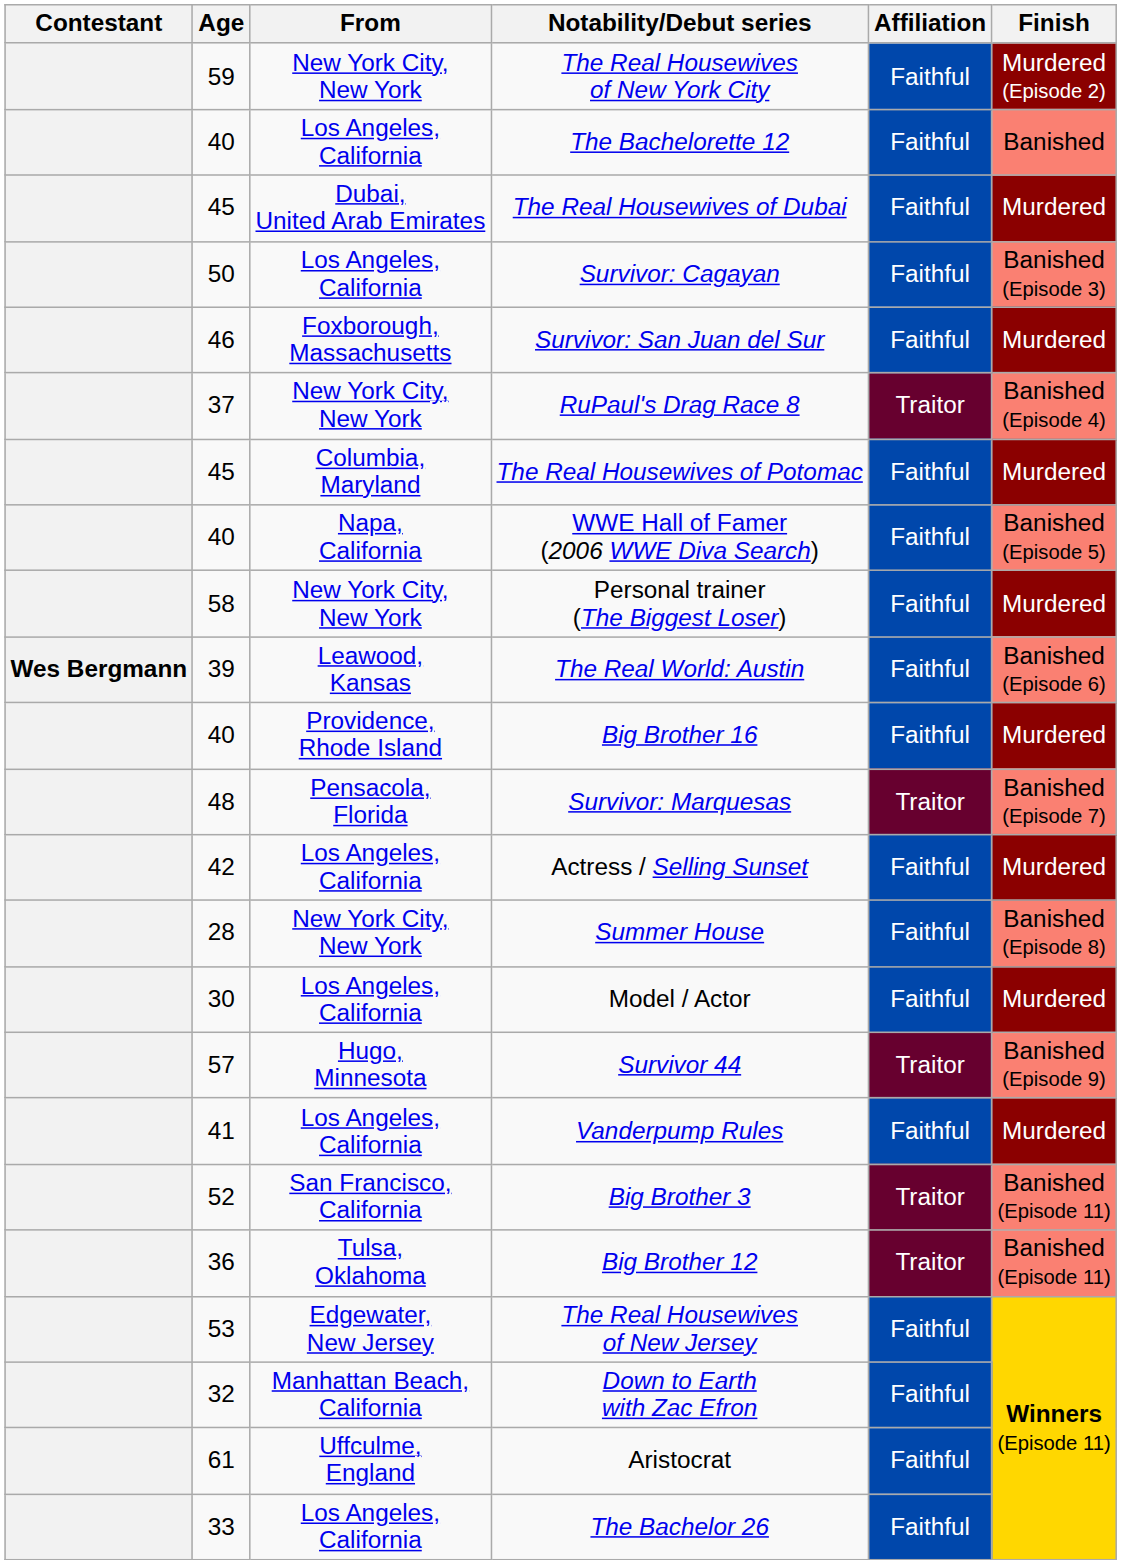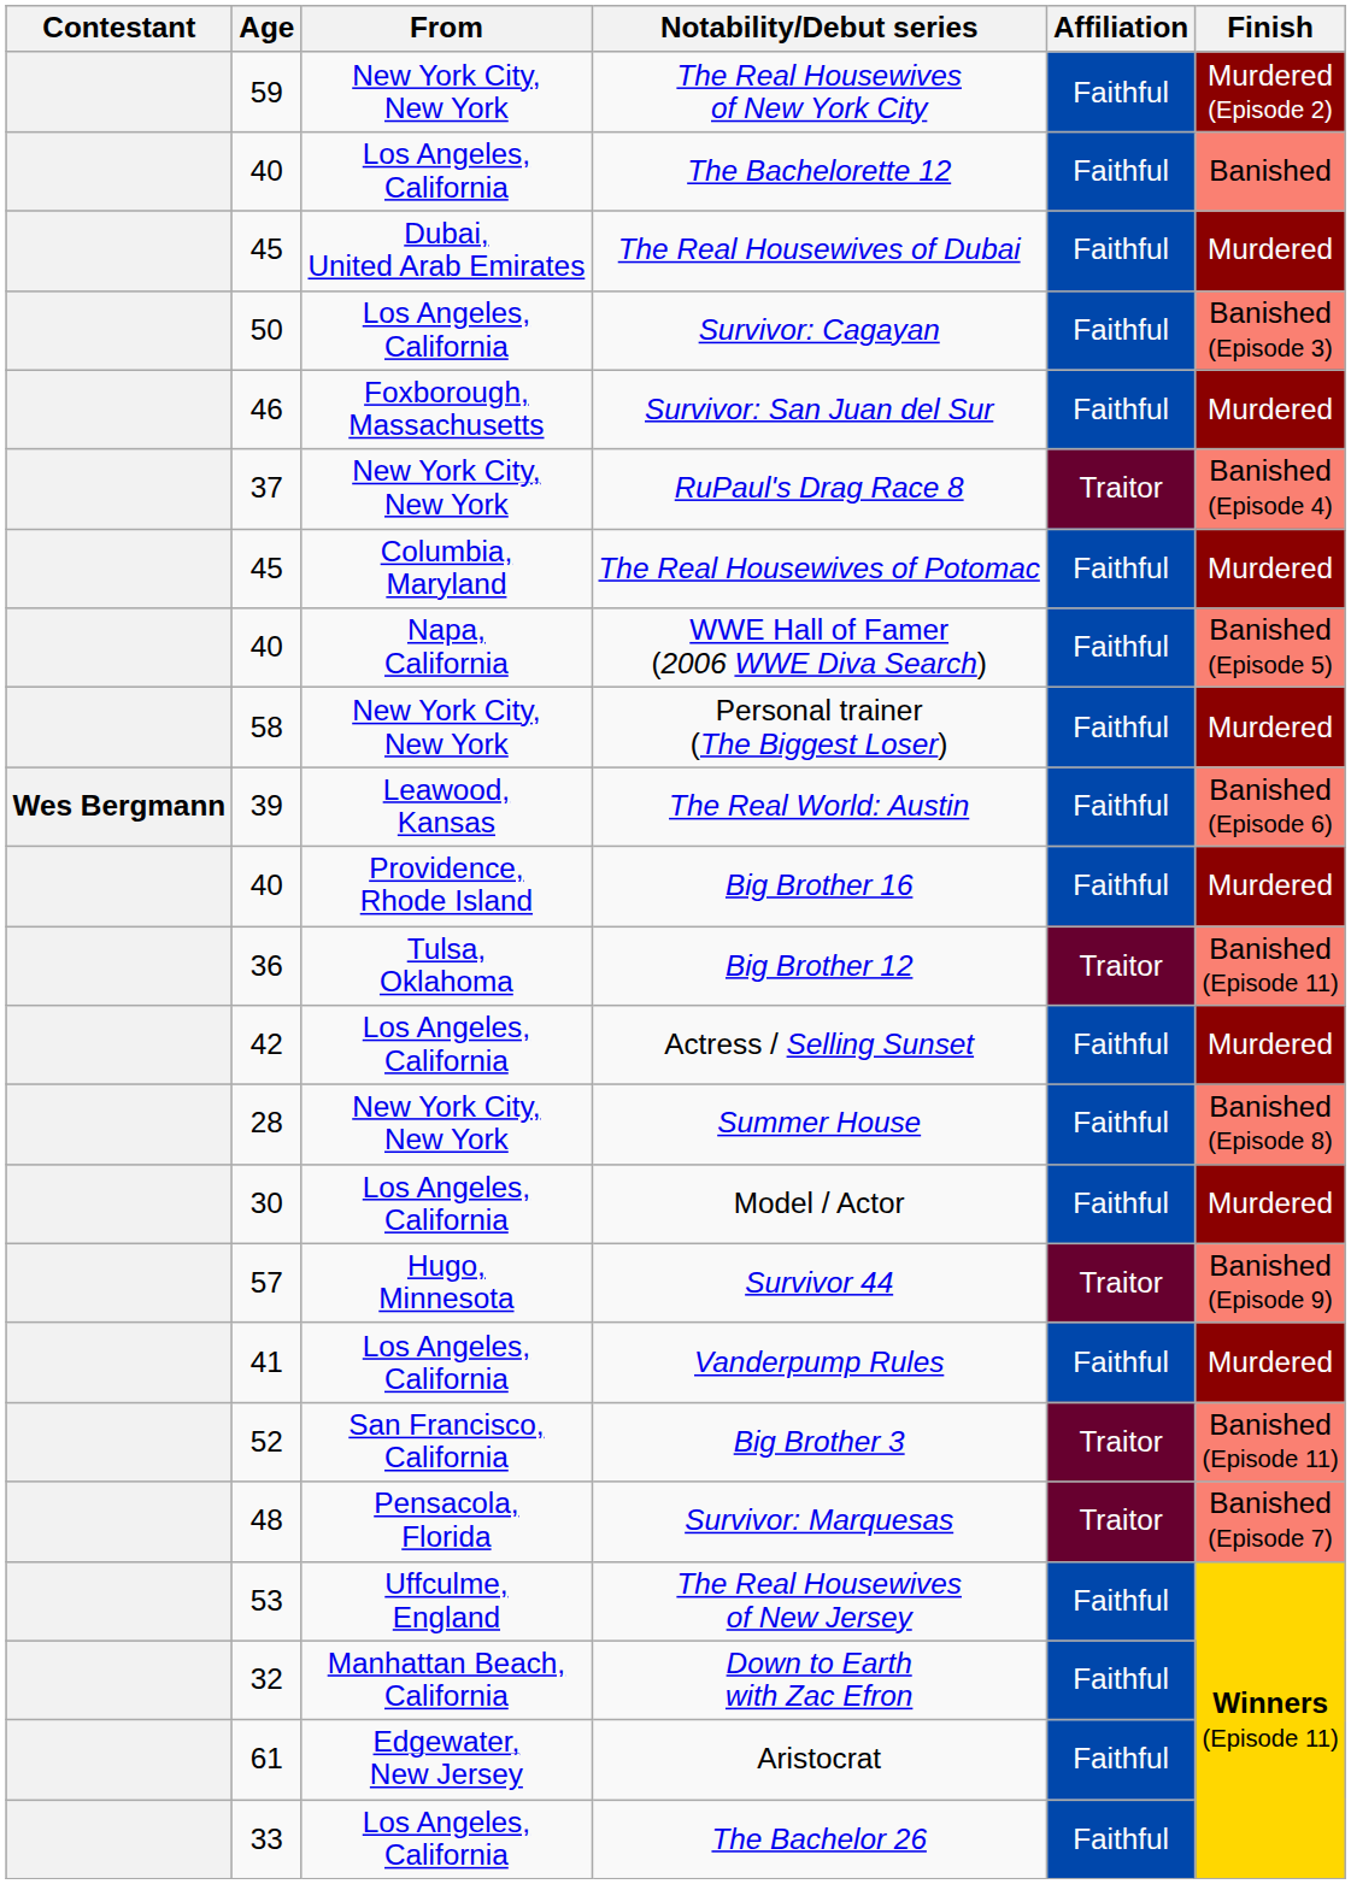 <table class="wikitable sortable" style="margin:auto; text-align:center;" >
 <tr>
 <th scope="col">Contestant</th>
 <th scope="col">Age</th>
 <th scope="col" class="unsortable">From </th>
 <th scope="col" class="unsortable">Notability/Debut series</th>
 <th scope="col" class="unsortable">Affiliation</th>
 <th scope="col" class="unsortable">Finish</th>
 </tr>
 <tr>
 <th scope="row" style="text-align:left"></th>
 <td>59</td>
 <td><a href='#'>New York City,<br>New York</a></td>
 <td><em><a href='#'>The Real Housewives<br>of New York City</a></em></td>
 <td bgcolor="#0047AB" style="color:#FFFFFF;">Faithful</td>
 <td style ="background:darkred; color:white;">Murdered<br><small>(Episode 2)</small></td>
 </tr>
 <tr>
 <th scope="row" style="text-align:left"></th>
 <td>40</td>
 <td><a href='#'>Los Angeles,<br>California</a></td>
 <td><em><a href='#'>The Bachelorette 12</a></em></td>
 <td bgcolor="#0047AB" style="color:#FFFFFF;">Faithful</td>
 <td style="background:salmon;">Banished<br></td>
 </tr>
 <tr>
 <th scope="row" style="text-align:left"></th>
 <td>45</td>
 <td><a href='#'>Dubai,<br>United Arab Emirates</a></td>
 <td><em><a href='#'>The Real Housewives of Dubai</a></em></td>
 <td bgcolor="#0047AB" style="color:#FFFFFF;">Faithful</td>
 <td style ="background:darkred; color:white;">Murdered<br></td>
 </tr>
 <tr>
 <th scope="row" style="text-align:left"></th>
 <td>50</td>
 <td><a href='#'>Los Angeles,<br>California</a></td>
 <td><em><a href='#'>Survivor: Cagayan</a></em></td>
 <td bgcolor="#0047AB" style="color:#FFFFFF;">Faithful</td>
 <td style="background:salmon;">Banished<br><small>(Episode 3)</small></td>
 </tr>
 <tr>
 <th scope="row" style="text-align:left"></th>
 <td>46</td>
 <td><a href='#'>Foxborough,<br>Massachusetts</a></td>
 <td><em><a href='#'>Survivor: San Juan del Sur</a></em></td>
 <td bgcolor="#0047AB" style="color:#FFFFFF;">Faithful</td>
 <td style ="background:darkred; color:white;">Murdered<br></td>
 </tr>
 <tr>
 <th scope="row" style="text-align:left"></th>
 <td>37</td>
 <td><a href='#'>New York City,<br>New York</a></td>
 <td><em><a href='#'>RuPaul's Drag Race 8</a></em></td>
 <td bgcolor="#67002f" align="center" span style="color:#FFFFFF;">Traitor</td>
 <td style="background:salmon;">Banished<br><small>(Episode 4)</small></td>
 </tr>
 <tr>
 <th scope="row" style="text-align:left"></th>
 <td>45</td>
 <td><a href='#'>Columbia,<br>Maryland</a></td>
 <td><em><a href='#'>The Real Housewives of Potomac</a></em></td>
 <td bgcolor="#0047AB" style="color:#FFFFFF;">Faithful</td>
 <td style ="background:darkred; color:white;">Murdered<br></td>
 </tr>
 <tr>
 <th scope="row" style="text-align:left"></th>
 <td>40</td>
 <td><a href='#'>Napa,<br>California</a></td>
 <td><a href='#'>WWE Hall of Famer</a> <br>(<em>2006 <a href='#'>WWE Diva Search</a></em>)</td>
 <td bgcolor="#0047AB" style="color:#FFFFFF;">Faithful</td>
 <td style="background:salmon;">Banished<br><small>(Episode 5)</small></td>
 </tr>
 <tr>
 <th scope="row" style="text-align:left"></th>
 <td>58</td>
 <td><a href='#'>New York City,<br>New York</a></td>
 <td>Personal trainer<br>(<em><a href='#'>The Biggest Loser</a></em>)</td>
 <td bgcolor="#0047AB" style="color:#FFFFFF;">Faithful</td>
 <td style ="background:darkred; color:white;">Murdered<br></td>
 </tr>
 <tr>
 <th scope="row" style="text-align:left">Wes Bergmann</th>
 <td>39</td>
 <td><a href='#'>Leawood,<br>Kansas</a></td>
 <td><em><a href='#'>The Real World: Austin</a></em></td>
 <td bgcolor="#0047AB" style="color:#FFFFFF;">Faithful</td>
 <td style="background:salmon;">Banished<br><small>(Episode 6)</small></td>
 </tr>
 <tr>
 <th scope="row" style="text-align:left"></th>
 <td>40</td>
 <td><a href='#'>Providence,<br>Rhode Island</a></td>
 <td><em><a href='#'>Big Brother 16</a></em></td>
 <td bgcolor="#0047AB" style="color:#FFFFFF;">Faithful</td>
 <td style ="background:darkred; color:white;">Murdered<br></td>
 </tr>
 <tr>
 <th scope="row" style="text-align:left"></th>
-<td>48</td>
-<td><a href='#'>Pensacola,<br>Florida</a></td>
-<td><em><a href='#'>Survivor: Marquesas</a></em></td>
+<td>36</td>
+<td><a href='#'>Tulsa,<br>Oklahoma</a></td>
+<td><em><a href='#'>Big Brother 12</a></em></td>
 <td bgcolor="#67002f" align="center" span style="color:#FFFFFF;">Traitor</td>
-<td style="background:salmon;">Banished<br><small>(Episode 7)</small></td>
+<td style="background:salmon;">Banished<br><small>(Episode 11)</small></td>
 </tr>
 <tr>
 <th scope="row" style="text-align:left"></th>
 <td>42</td>
 <td><a href='#'>Los Angeles,<br>California</a></td>
 <td>Actress / <em><a href='#'>Selling Sunset</a></em></td>
 <td bgcolor="#0047AB" style="color:#FFFFFF;">Faithful</td>
 <td style ="background:darkred; color:white;">Murdered<br></td>
 </tr>
 <tr>
 <th scope="row" style="text-align:left"></th>
 <td>28</td>
 <td><a href='#'>New York City,<br>New York</a></td>
 <td><em><a href='#'>Summer House</a></em></td>
 <td bgcolor="#0047AB" style="color:#FFFFFF;">Faithful</td>
 <td style="background:salmon;">Banished<br><small>(Episode 8)</small></td>
 </tr>
 <tr>
 <th scope="row" style="text-align:left"></th>
 <td>30</td>
 <td><a href='#'>Los Angeles,<br>California</a></td>
 <td>Model / Actor</td>
 <td bgcolor="#0047AB" style="color:#FFFFFF;">Faithful</td>
 <td style ="background:darkred; color:white;">Murdered<br></td>
 </tr>
 <tr>
 <th scope="row" style="text-align:left"></th>
 <td>57</td>
 <td><a href='#'>Hugo,<br>Minnesota</a></td>
 <td><em><a href='#'>Survivor 44</a></em></td>
 <td bgcolor="#67002f" align="center" span style="color:#FFFFFF;">Traitor</td>
 <td style="background:salmon;">Banished<br><small>(Episode 9)</small></td>
 </tr>
 <tr>
 <th scope="row" style="text-align:left"></th>
 <td>41</td>
 <td><a href='#'>Los Angeles,<br>California</a></td>
 <td><em><a href='#'>Vanderpump Rules</a></em></td>
 <td bgcolor="#0047AB" style="color:#FFFFFF;">Faithful</td>
 <td style ="background:darkred; color:white;">Murdered<br></td>
 </tr>
 <tr>
 <th scope="row" style="text-align:left"></th>
 <td>52</td>
 <td><a href='#'>San Francisco,<br>California</a></td>
 <td><em><a href='#'>Big Brother 3</a></em></td>
 <td bgcolor="#67002f" align="center" span style="color:#FFFFFF;">Traitor</td>
 <td style="background:salmon;">Banished<br><small>(Episode 11)</small></td>
 </tr>
 <tr>
 <th scope="row" style="text-align:left"></th>
-<td>36</td>
-<td><a href='#'>Tulsa,<br>Oklahoma</a></td>
-<td><em><a href='#'>Big Brother 12</a></em></td>
+<td>48</td>
+<td><a href='#'>Pensacola,<br>Florida</a></td>
+<td><em><a href='#'>Survivor: Marquesas</a></em></td>
 <td bgcolor="#67002f" align="center" span style="color:#FFFFFF;">Traitor</td>
-<td style="background:salmon;">Banished<br><small>(Episode 11)</small></td>
+<td style="background:salmon;">Banished<br><small>(Episode 7)</small></td>
 </tr>
 <tr>
 <th scope="row" style="text-align:left"></th>
 <td>53</td>
-<td><a href='#'>Edgewater,<br>New Jersey</a></td>
+<td><a href='#'>Uffculme,<br>England</a></td>
 <td><em><a href='#'>The Real Housewives<br>of New Jersey</a></em></td>
 <td bgcolor="#0047AB" style="color:#FFFFFF;">Faithful</td>
 <td rowspan="4" style="background:gold; color:black;"><strong>Winners</strong><br><small>(Episode 11)</small></td>
 </tr>
 <tr>
 <th scope="row" style="text-align:left"></th>
 <td>32</td>
 <td><a href='#'>Manhattan Beach,<br>California</a></td>
 <td><em><a href='#'>Down to Earth<br>with Zac Efron</a></em></td>
 <td bgcolor="#0047AB" style="color:#FFFFFF;">Faithful</td>
 </tr>
 <tr>
 <th scope="row" style="text-align:left"></th>
 <td>61</td>
-<td><a href='#'>Uffculme,<br>England</a></td>
+<td><a href='#'>Edgewater,<br>New Jersey</a></td>
 <td>Aristocrat</td>
 <td bgcolor="#0047AB" style="color:#FFFFFF;">Faithful</td>
 </tr>
 <tr>
 <th scope="row" style="text-align:left"></th>
 <td>33</td>
 <td><a href='#'>Los Angeles,<br>California</a></td>
 <td><em><a href='#'>The Bachelor 26</a></em></td>
 <td bgcolor="#0047AB" style="color:#FFFFFF;">Faithful</td>
 </tr>
 </table>
